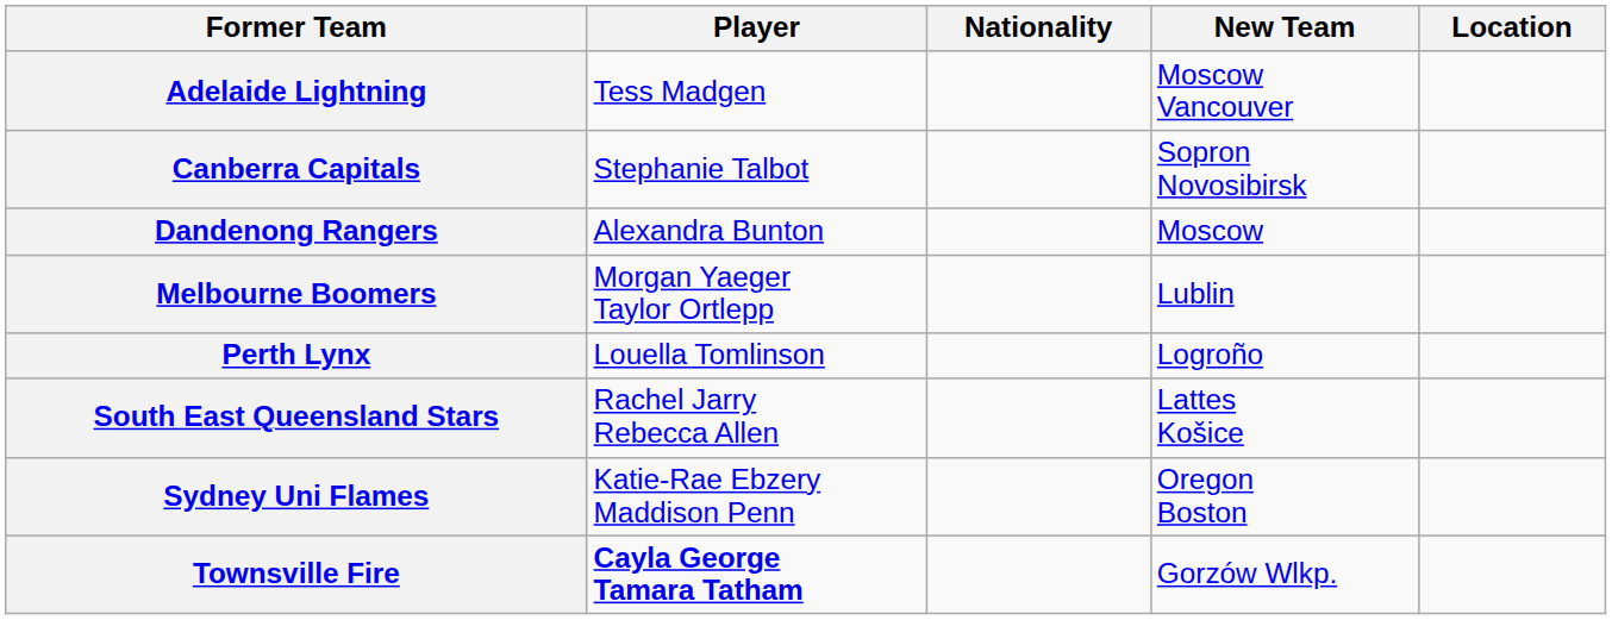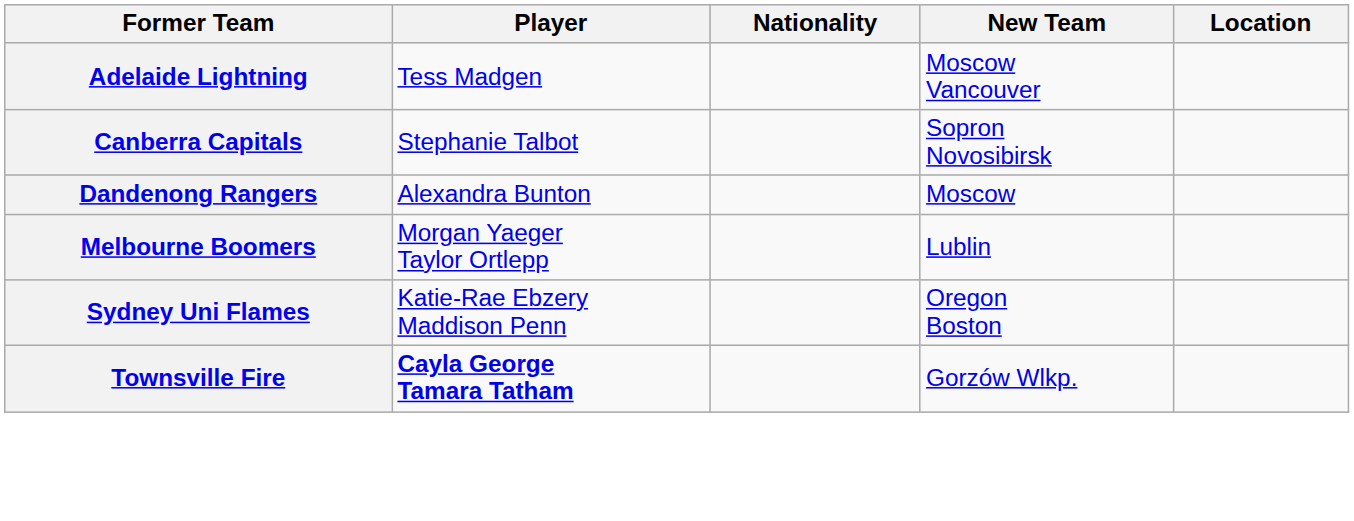 <table class="wikitable" style="width:70%;">
 <tr>
 <th scope="col">Former Team</th>
 <th scope="col">Player</th>
 <th scope="col">Nationality</th>
 <th scope="col">New Team</th>
 <th scope="col">Location</th>
 </tr>
 <tr>
 <th scope="row"><a href='#'>Adelaide Lightning</a></th>
 <td><a href='#'>Tess Madgen</a></td>
 <td> <br> </td>
 <td><a href='#'>Moscow</a> <br> <a href='#'>Vancouver</a></td>
 <td> <br> </td>
 </tr>
 <tr>
 <th scope="row"><a href='#'>Canberra Capitals</a></th>
 <td><a href='#'>Stephanie Talbot</a></td>
 <td></td>
 <td><a href='#'>Sopron</a> <br> <a href='#'>Novosibirsk</a></td>
 <td></td>
 </tr>
 <tr>
 <th scope="row"><a href='#'>Dandenong Rangers</a></th>
 <td><a href='#'>Alexandra Bunton</a></td>
 <td></td>
 <td><a href='#'>Moscow</a></td>
 <td></td>
 </tr>
 <tr>
 <th scope="row"><a href='#'>Melbourne Boomers</a></th>
 <td><a href='#'>Morgan Yaeger</a> <br> <a href='#'>Taylor Ortlepp</a></td>
 <td></td>
 <td><a href='#'>Lublin</a></td>
 <td></td>
 </tr>
 <tr>
-<th scope="row"><a href='#'>Perth Lynx</a></th>
-<td><a href='#'>Louella Tomlinson</a></td>
-<td></td>
-<td><a href='#'>Logroño</a></td>
-<td></td>
-</tr>
-<tr>
-<th scope="row"><a href='#'>South East Queensland Stars</a></th>
-<td><a href='#'>Rachel Jarry</a> <br> <a href='#'>Rebecca Allen</a></td>
-<td> <br> </td>
-<td><a href='#'>Lattes</a> <br> <a href='#'>Košice</a></td>
-<td> <br> </td>
-</tr>
-<tr>
 <th scope="row"><a href='#'>Sydney Uni Flames</a></th>
 <td><a href='#'>Katie-Rae Ebzery</a> <br> <a href='#'>Maddison Penn</a></td>
 <td> <br> </td>
 <td><a href='#'>Oregon</a> <br> <a href='#'>Boston</a></td>
 <td> <br> </td>
 </tr>
 <tr>
 <th scope="row"><a href='#'>Townsville Fire</a></th>
 <td><strong><a href='#'>Cayla George</a> <br> <a href='#'>Tamara Tatham</a></strong></td>
 <td> <br> </td>
 <td><a href='#'>Gorzów Wlkp.</a></td>
 <td> <br> </td>
 </tr>
 </table>
